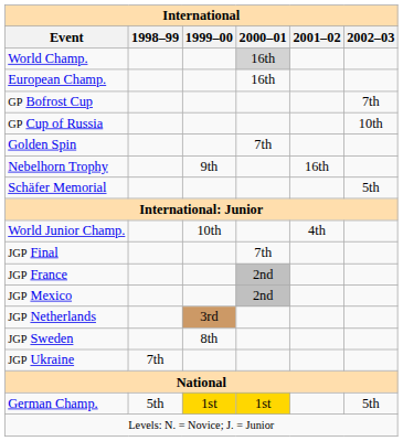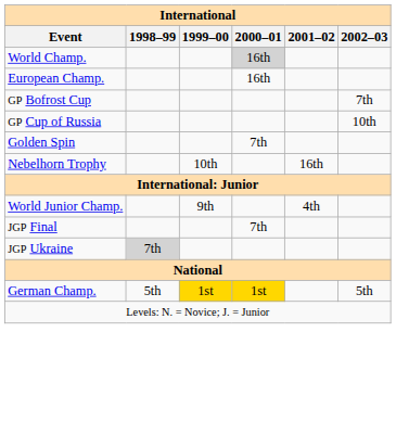 <table class="wikitable" style="text-align:center">
 <tr>
 <th style="background-color: #ffdead; " colspan=6 align=center><strong>International</strong></th>
 </tr>
 <tr>
 <th>Event</th>
 <th>1998–99</th>
 <th>1999–00</th>
 <th>2000–01</th>
 <th>2001–02</th>
 <th>2002–03</th>
 </tr>
 <tr>
 <td align=left><a href='#'>World Champ.</a></td>
 <td></td>
 <td></td>
 <td style="background: lightgrey;">16th</td>
 <td></td>
 <td></td>
 </tr>
 <tr>
 <td align=left><a href='#'>European Champ.</a></td>
 <td></td>
 <td></td>
 <td>16th</td>
 <td></td>
 <td></td>
 </tr>
 <tr>
 <td align=left><small>GP</small> <a href='#'>Bofrost Cup</a></td>
 <td></td>
 <td></td>
 <td></td>
 <td></td>
 <td>7th</td>
 </tr>
 <tr>
 <td align=left><small>GP</small> <a href='#'>Cup of Russia</a></td>
 <td></td>
 <td></td>
 <td></td>
 <td></td>
 <td>10th</td>
 </tr>
 <tr>
 <td align=left><a href='#'>Golden Spin</a></td>
 <td></td>
 <td></td>
 <td>7th</td>
 <td></td>
 <td></td>
 </tr>
 <tr>
 <td align=left><a href='#'>Nebelhorn Trophy</a></td>
 <td></td>
-<td>9th</td>
+<td>10th</td>
 <td></td>
 <td>16th</td>
 <td></td>
-</tr>
-<tr>
-<td align=left><a href='#'>Schäfer Memorial</a></td>
-<td></td>
-<td></td>
-<td></td>
-<td></td>
-<td>5th</td>
 </tr>
 <tr>
 <th style="background-color: #ffdead; " colspan=6 align=center><strong>International: Junior</strong></th>
 </tr>
 <tr>
 <td align=left><a href='#'>World Junior Champ.</a></td>
 <td></td>
-<td>10th</td>
+<td>9th</td>
 <td></td>
 <td>4th</td>
 <td></td>
 </tr>
 <tr>
 <td align=left><small>JGP</small> <a href='#'>Final</a></td>
 <td></td>
 <td></td>
 <td>7th</td>
 <td></td>
 <td></td>
 </tr>
 <tr>
-<td align=left><small>JGP</small> <a href='#'>France</a></td>
-<td></td>
-<td></td>
-<td bgcolor=silver>2nd</td>
-<td></td>
-<td></td>
-</tr>
-<tr>
-<td align=left><small>JGP</small> <a href='#'>Mexico</a></td>
-<td></td>
-<td></td>
-<td bgcolor=silver>2nd</td>
-<td></td>
-<td></td>
-</tr>
-<tr>
-<td align=left><small>JGP</small> <a href='#'>Netherlands</a></td>
-<td></td>
-<td bgcolor=cc9966>3rd</td>
-<td></td>
-<td></td>
-<td></td>
-</tr>
-<tr>
-<td align=left><small>JGP</small> <a href='#'>Sweden</a></td>
-<td></td>
-<td>8th</td>
-<td></td>
-<td></td>
-<td></td>
-</tr>
-<tr>
 <td align=left><small>JGP</small> <a href='#'>Ukraine</a></td>
-<td>7th</td>
+<td style="background: lightgrey;">7th</td>
 <td></td>
 <td></td>
 <td></td>
 <td></td>
 </tr>
 <tr>
 <th style="background-color: #ffdead; " colspan=6 align=center><strong>National</strong></th>
 </tr>
 <tr>
 <td align=left><a href='#'>German Champ.</a></td>
 <td>5th</td>
 <td bgcolor=gold>1st</td>
 <td bgcolor=gold>1st</td>
 <td></td>
 <td>5th</td>
 </tr>
 <tr>
 <td colspan=6 align=center><small> Levels: N. = Novice; J. = Junior </small></td>
 </tr>
 </table>
